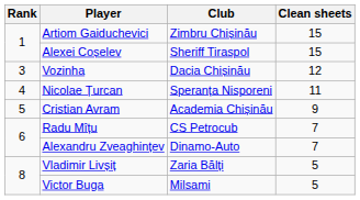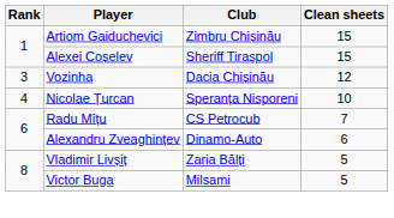 <table class="wikitable" style="text-align:center">
 <tr>
 <th>Rank</th>
 <th>Player</th>
 <th>Club</th>
 <th>Clean sheets</th>
 </tr>
 <tr>
 <td rowspan="2">1</td>
 <td align="left"> <a href='#'>Artiom Gaiduchevici</a></td>
 <td align="left"><a href='#'>Zimbru Chișinău</a></td>
 <td>15</td>
 </tr>
 <tr>
 <td align="left"> <a href='#'>Alexei Coșelev</a></td>
 <td align="left"><a href='#'>Sheriff Tiraspol</a></td>
 <td>15</td>
 </tr>
 <tr>
 <td rowspan="1">3</td>
 <td align="left"> <a href='#'>Vozinha</a></td>
 <td align="left"><a href='#'>Dacia Chișinău</a></td>
 <td>12</td>
 </tr>
 <tr>
 <td rowspan="1">4</td>
 <td align="left"> <a href='#'>Nicolae Țurcan</a></td>
 <td align="left"><a href='#'>Speranța Nisporeni</a></td>
-<td>11</td>
-</tr>
-<tr>
-<td rowspan="1">5</td>
-<td align="left"> <a href='#'>Cristian Avram</a></td>
-<td align="left"><a href='#'>Academia Chișinău</a></td>
-<td>9</td>
+<td>10</td>
 </tr>
 <tr>
 <td rowspan="2">6</td>
 <td align="left"> <a href='#'>Radu Mîțu</a></td>
 <td align="left"><a href='#'>CS Petrocub</a></td>
 <td>7</td>
 </tr>
 <tr>
 <td align="left"> <a href='#'>Alexandru Zveaghințev</a></td>
 <td align="left"><a href='#'>Dinamo-Auto</a></td>
-<td>7</td>
+<td>6</td>
 </tr>
 <tr>
 <td rowspan="2">8</td>
 <td align="left"> <a href='#'>Vladimir Livșiț</a></td>
 <td align="left"><a href='#'>Zaria Bălți</a></td>
 <td>5</td>
 </tr>
 <tr>
 <td align="left"> <a href='#'>Victor Buga</a></td>
 <td align="left"><a href='#'>Milsami</a></td>
 <td>5</td>
 </tr>
 </table>
